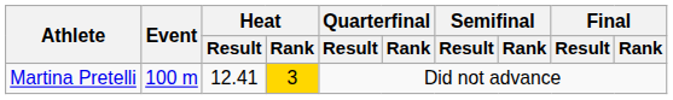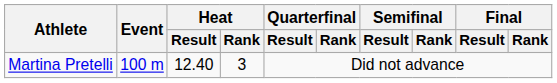 <table class="wikitable" style="font-size:90%">
 <tr>
 <th rowspan="2">Athlete</th>
 <th rowspan="2">Event</th>
 <th colspan="2">Heat</th>
 <th colspan="2">Quarterfinal</th>
 <th colspan="2">Semifinal</th>
 <th colspan="2">Final</th>
 </tr>
 <tr style="font-size:95%">
 <th>Result</th>
 <th>Rank</th>
 <th>Result</th>
 <th>Rank</th>
 <th>Result</th>
 <th>Rank</th>
 <th>Result</th>
 <th>Rank</th>
 </tr>
 <tr align=center>
 <td align=left><a href='#'>Martina Pretelli</a></td>
 <td align=left><a href='#'>100 m</a></td>
-<td>12.41</td>
-<td style="background: gold;">3</td>
+<td>12.40</td>
+<td>3</td>
 <td colspan=6>Did not advance</td>
 </tr>
 </table>
